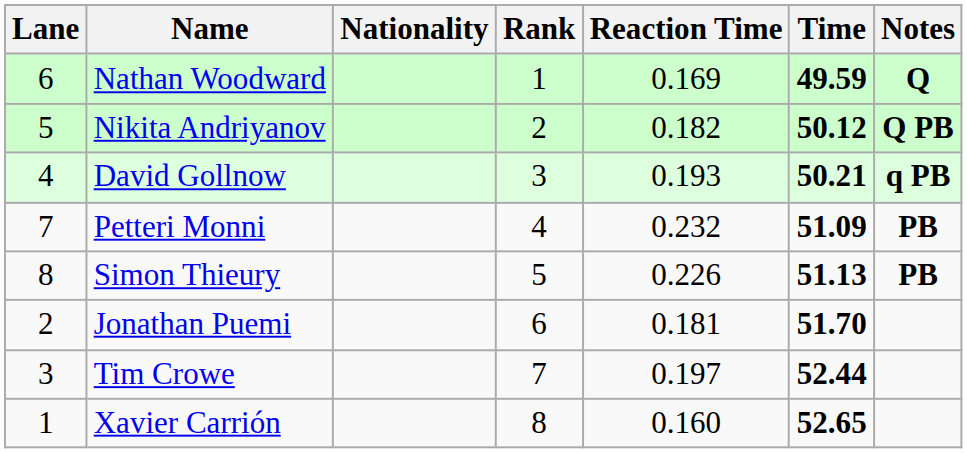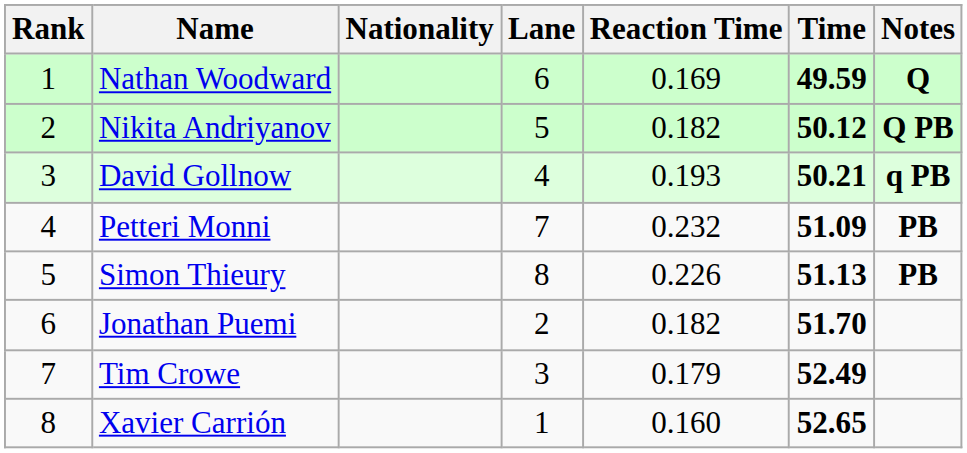 <table class="wikitable sortable" style="text-align:center">
 <tr>
-<th>Lane</th>
+<th>Rank</th>
 <th>Name</th>
 <th>Nationality</th>
-<th>Rank</th>
+<th>Lane</th>
 <th>Reaction Time</th>
 <th>Time</th>
 <th>Notes</th>
 </tr>
 <tr bgcolor=ccffcc>
-<td>6</td>
+<td>1</td>
 <td align=left><a href='#'>Nathan Woodward</a></td>
 <td align=left></td>
-<td>1</td>
+<td>6</td>
 <td>0.169</td>
 <td><strong>49.59</strong></td>
 <td><strong>Q</strong></td>
 </tr>
 <tr bgcolor=ccffcc>
-<td>5</td>
+<td>2</td>
 <td align=left><a href='#'>Nikita Andriyanov</a></td>
 <td align=left></td>
-<td>2</td>
+<td>5</td>
 <td>0.182</td>
 <td><strong>50.12</strong></td>
 <td><strong>Q PB</strong></td>
 </tr>
 <tr bgcolor=ddffdd>
-<td>4</td>
+<td>3</td>
 <td align=left><a href='#'>David Gollnow</a></td>
 <td align=left></td>
-<td>3</td>
+<td>4</td>
 <td>0.193</td>
 <td><strong>50.21</strong></td>
 <td><strong>q PB</strong></td>
 </tr>
 <tr>
-<td>7</td>
+<td>4</td>
 <td align=left><a href='#'>Petteri Monni</a></td>
 <td align=left></td>
-<td>4</td>
+<td>7</td>
 <td>0.232</td>
 <td><strong>51.09</strong></td>
 <td><strong>PB</strong></td>
 </tr>
 <tr>
-<td>8</td>
+<td>5</td>
 <td align=left><a href='#'>Simon Thieury</a></td>
 <td align=left></td>
-<td>5</td>
+<td>8</td>
 <td>0.226</td>
 <td><strong>51.13</strong></td>
 <td><strong>PB</strong></td>
 </tr>
 <tr>
-<td>2</td>
+<td>6</td>
 <td align=left><a href='#'>Jonathan Puemi</a></td>
 <td align=left></td>
-<td>6</td>
-<td>0.181</td>
+<td>2</td>
+<td>0.182</td>
 <td><strong>51.70</strong></td>
 <td></td>
 </tr>
 <tr>
-<td>3</td>
+<td>7</td>
 <td align=left><a href='#'>Tim Crowe</a></td>
 <td align=left></td>
-<td>7</td>
-<td>0.197</td>
-<td><strong>52.44</strong></td>
+<td>3</td>
+<td>0.179</td>
+<td><strong>52.49</strong></td>
 <td></td>
 </tr>
 <tr>
-<td>1</td>
+<td>8</td>
 <td align=left><a href='#'>Xavier Carrión</a></td>
 <td align=left></td>
-<td>8</td>
+<td>1</td>
 <td>0.160</td>
 <td><strong>52.65</strong></td>
 <td></td>
 </tr>
 </table>
